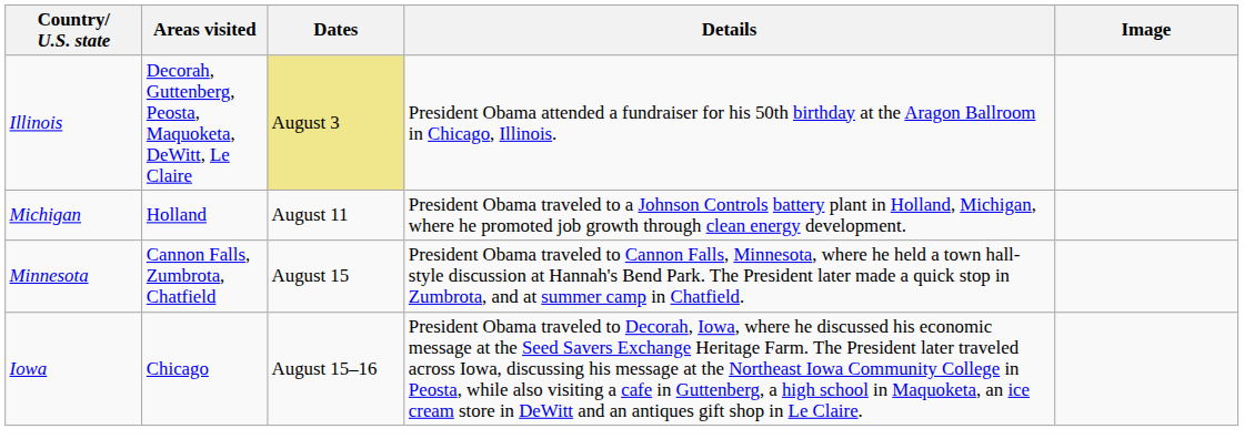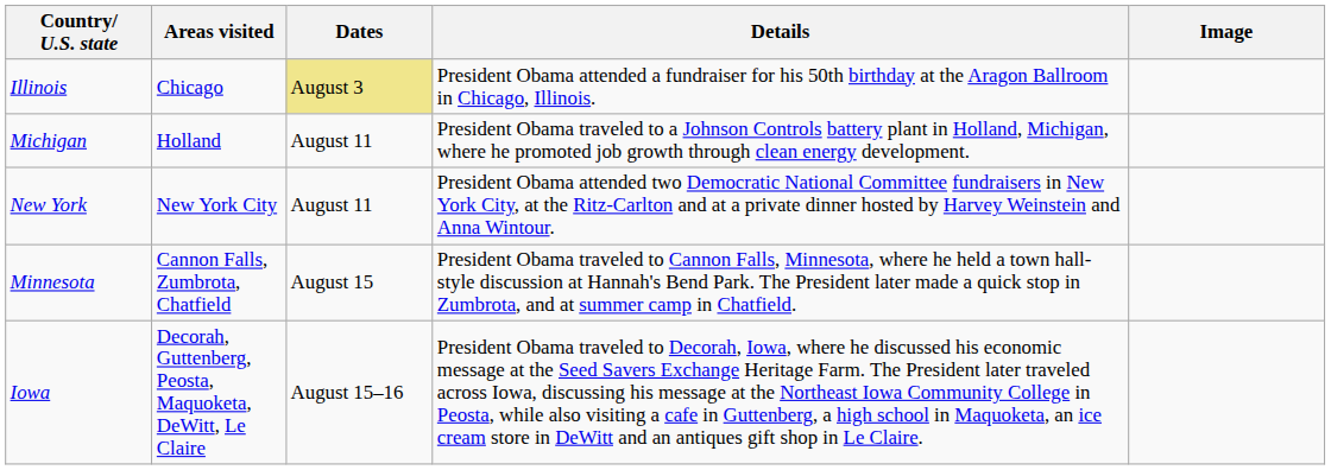 <table class="wikitable" style="margin: 1em auto 1em auto">
 <tr>
 <th width=110>Country/<br><em>U.S. state</em></th>
 <th width=100>Areas visited</th>
 <th width=110>Dates</th>
 <th width=550>Details</th>
 <th width=150>Image</th>
 </tr>
 <tr>
 <td> <em><a href='#'>Illinois</a></em></td>
-<td><a href='#'>Decorah</a>, <a href='#'>Guttenberg</a>, <a href='#'>Peosta</a>, <a href='#'>Maquoketa</a>, <a href='#'>DeWitt</a>, <a href='#'>Le Claire</a></td>
+<td><a href='#'>Chicago</a></td>
 <td style="background: khaki;">August 3</td>
 <td>President Obama attended a fundraiser for his 50th <a href='#'>birthday</a> at the <a href='#'>Aragon Ballroom</a> in <a href='#'>Chicago</a>, <a href='#'>Illinois</a>.</td>
 <td></td>
 </tr>
 <tr>
 <td> <em><a href='#'>Michigan</a></em></td>
 <td><a href='#'>Holland</a></td>
 <td>August 11</td>
 <td>President Obama traveled to a <a href='#'>Johnson Controls</a> <a href='#'>battery</a> plant in <a href='#'>Holland</a>, <a href='#'>Michigan</a>, where he promoted job growth through <a href='#'>clean energy</a> development.</td>
 <td></td>
 </tr>
 <tr>
+<td> <em><a href='#'>New York</a></em></td>
+<td><a href='#'>New York City</a></td>
+<td>August 11</td>
+<td>President Obama attended two <a href='#'>Democratic National Committee</a> <a href='#'>fundraisers</a> in <a href='#'>New York City</a>, at the <a href='#'>Ritz-Carlton</a> and at a private dinner hosted by <a href='#'>Harvey Weinstein</a> and <a href='#'>Anna Wintour</a>.</td>
+<td></td>
+</tr>
+<tr>
 <td> <em><a href='#'>Minnesota</a></em></td>
 <td><a href='#'>Cannon Falls</a>, <a href='#'>Zumbrota</a>, <a href='#'>Chatfield</a></td>
 <td>August 15</td>
 <td>President Obama traveled to <a href='#'>Cannon Falls</a>, <a href='#'>Minnesota</a>, where he held a town hall-style discussion at Hannah's Bend Park. The President later made a quick stop in <a href='#'>Zumbrota</a>, and at <a href='#'>summer camp</a> in <a href='#'>Chatfield</a>.</td>
 <td></td>
 </tr>
 <tr>
 <td> <em><a href='#'>Iowa</a></em></td>
-<td><a href='#'>Chicago</a></td>
+<td><a href='#'>Decorah</a>, <a href='#'>Guttenberg</a>, <a href='#'>Peosta</a>, <a href='#'>Maquoketa</a>, <a href='#'>DeWitt</a>, <a href='#'>Le Claire</a></td>
 <td>August 15–16</td>
 <td>President Obama traveled to <a href='#'>Decorah</a>, <a href='#'>Iowa</a>, where he discussed his economic message at the <a href='#'>Seed Savers Exchange</a> Heritage Farm. The President later traveled across Iowa, discussing his message at the <a href='#'>Northeast Iowa Community College</a> in <a href='#'>Peosta</a>, while also visiting a <a href='#'>cafe</a> in <a href='#'>Guttenberg</a>, a <a href='#'>high school</a> in <a href='#'>Maquoketa</a>, an <a href='#'>ice cream</a> store in <a href='#'>DeWitt</a> and an antiques gift shop in <a href='#'>Le Claire</a>.</td>
 <td></td>
 </tr>
 </table>
